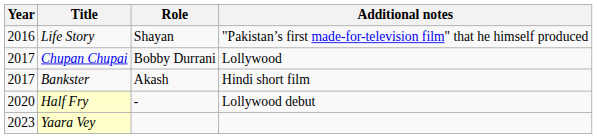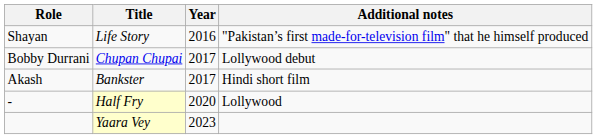 <table class="wikitable">
 <tr>
+<th>Role</th>
+<th>Title</th>
 <th>Year</th>
-<th>Title</th>
-<th>Role</th>
 <th>Additional notes</th>
 </tr>
 <tr>
+<td>Shayan</td>
+<td><em>Life Story</em></td>
 <td>2016</td>
-<td><em>Life Story</em></td>
-<td>Shayan</td>
 <td>"Pakistan’s first <a href='#'>made-for-television film</a>" that he himself produced</td>
 </tr>
 <tr>
+<td>Bobby Durrani</td>
+<td><em><a href='#'>Chupan Chupai</a></em></td>
 <td>2017</td>
-<td><em><a href='#'>Chupan Chupai</a></em></td>
-<td>Bobby Durrani</td>
+<td>Lollywood debut</td>
+</tr>
+<tr>
+<td>Akash</td>
+<td><em>Bankster</em></td>
+<td>2017</td>
+<td>Hindi short film</td>
+</tr>
+<tr>
+<td>-</td>
+<td style="background:#ffc;"><em>Half Fry</em> </td>
+<td>2020</td>
 <td>Lollywood</td>
 </tr>
 <tr>
-<td>2017</td>
-<td><em>Bankster</em></td>
-<td>Akash</td>
-<td>Hindi short film</td>
-</tr>
-<tr>
-<td>2020</td>
-<td style="background:#ffc;"><em>Half Fry</em> </td>
-<td>-</td>
-<td>Lollywood debut</td>
-</tr>
-<tr>
+<td></td>
+<td style="background:#ffc;"><em>Yaara Vey</em></td>
 <td>2023</td>
-<td style="background:#ffc;"><em>Yaara Vey</em></td>
-<td></td>
 <td></td>
 </tr>
 </table>
